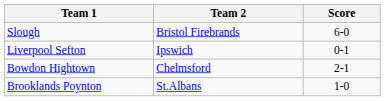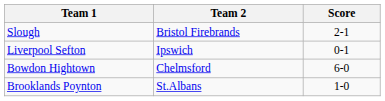 <table class="wikitable" style="font-size: 100%">
 <tr>
 <th width=200>Team 1</th>
 <th width=200>Team 2</th>
 <th width=100>Score</th>
 </tr>
 <tr>
 <td><a href='#'>Slough</a></td>
 <td><a href='#'>Bristol Firebrands</a></td>
-<td align=center>6-0</td>
+<td align=center>2-1</td>
 </tr>
 <tr>
 <td><a href='#'>Liverpool Sefton</a></td>
 <td><a href='#'>Ipswich</a></td>
 <td align=center>0-1</td>
 </tr>
 <tr>
 <td><a href='#'>Bowdon Hightown</a></td>
 <td><a href='#'>Chelmsford</a></td>
-<td align=center>2-1</td>
+<td align=center>6-0</td>
 </tr>
 <tr>
 <td><a href='#'>Brooklands Poynton</a></td>
 <td><a href='#'>St.Albans</a></td>
 <td align=center>1-0</td>
 </tr>
 </table>
